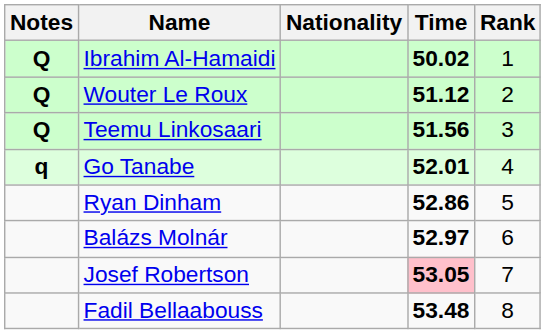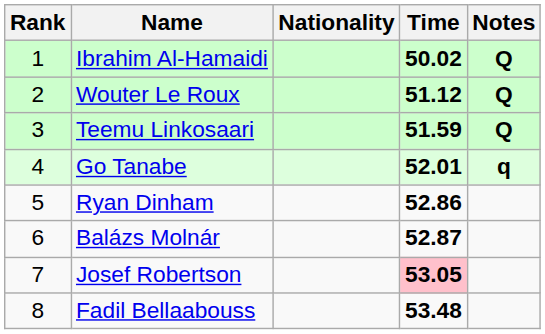 <table class="wikitable sortable" style="text-align:center">
 <tr>
-<th>Notes</th>
+<th>Rank</th>
 <th>Name</th>
 <th>Nationality</th>
 <th>Time</th>
-<th>Rank</th>
+<th>Notes</th>
 </tr>
 <tr bgcolor=ccffcc>
-<td><strong>Q</strong></td>
+<td>1</td>
 <td align=left><a href='#'>Ibrahim Al-Hamaidi</a></td>
 <td align=left></td>
 <td><strong>50.02</strong></td>
-<td>1</td>
+<td><strong>Q</strong></td>
 </tr>
 <tr bgcolor=ccffcc>
-<td><strong>Q</strong></td>
+<td>2</td>
 <td align=left><a href='#'>Wouter Le Roux</a></td>
 <td align=left></td>
 <td><strong>51.12</strong></td>
-<td>2</td>
+<td><strong>Q</strong></td>
 </tr>
 <tr bgcolor=ccffcc>
-<td><strong>Q</strong></td>
+<td>3</td>
 <td align=left><a href='#'>Teemu Linkosaari</a></td>
 <td align=left></td>
-<td><strong>51.56</strong></td>
-<td>3</td>
+<td><strong>51.59</strong></td>
+<td><strong>Q</strong></td>
 </tr>
 <tr bgcolor=ddffdd>
-<td><strong>q</strong></td>
+<td>4</td>
 <td align=left><a href='#'>Go Tanabe</a></td>
 <td align=left></td>
 <td><strong>52.01</strong></td>
-<td>4</td>
+<td><strong>q</strong></td>
 </tr>
 <tr>
-<td></td>
+<td>5</td>
 <td align=left><a href='#'>Ryan Dinham</a></td>
 <td align=left></td>
 <td><strong>52.86</strong></td>
-<td>5</td>
+<td></td>
 </tr>
 <tr>
-<td></td>
+<td>6</td>
 <td align=left><a href='#'>Balázs Molnár</a></td>
 <td align=left></td>
-<td><strong>52.97</strong></td>
-<td>6</td>
+<td><strong>52.87</strong></td>
+<td></td>
 </tr>
 <tr>
-<td></td>
+<td>7</td>
 <td align=left><a href='#'>Josef Robertson</a></td>
 <td align=left></td>
 <td style="background: pink;"><strong>53.05</strong></td>
-<td>7</td>
+<td></td>
 </tr>
 <tr>
-<td></td>
+<td>8</td>
 <td align=left><a href='#'>Fadil Bellaabouss</a></td>
 <td align=left></td>
 <td><strong>53.48</strong></td>
-<td>8</td>
+<td></td>
 </tr>
 </table>
